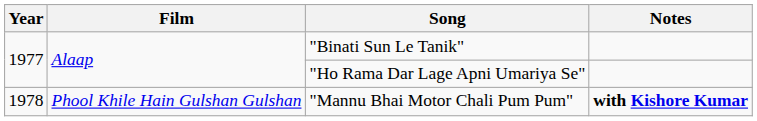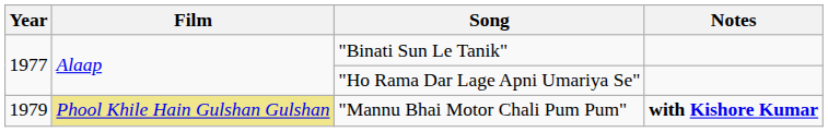 <table class="wikitable">
 <tr>
 <th>Year</th>
 <th>Film</th>
 <th>Song</th>
 <th>Notes</th>
 </tr>
 <tr>
 <td rowspan="2">1977</td>
 <td rowspan="2"><em><a href='#'>Alaap</a></em></td>
 <td>"Binati Sun Le Tanik"</td>
 <td></td>
 </tr>
 <tr>
 <td>"Ho Rama Dar Lage Apni Umariya Se"</td>
 <td></td>
 </tr>
 <tr>
-<td>1978</td>
-<td><em><a href='#'>Phool Khile Hain Gulshan Gulshan</a></em></td>
+<td>1979</td>
+<td style="background: khaki;"><em><a href='#'>Phool Khile Hain Gulshan Gulshan</a></em></td>
 <td>"Mannu Bhai Motor Chali Pum Pum"</td>
 <td><strong>with <a href='#'>Kishore Kumar</a></strong></td>
 </tr>
 </table>
